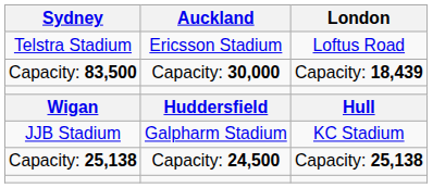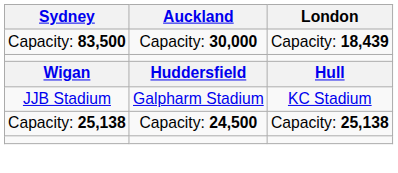 <table class="wikitable" style="text-align:center">
 <tr>
 <th><a href='#'>Sydney</a></th>
 <th><a href='#'>Auckland</a></th>
 <th>London</th>
-</tr>
-<tr>
-<td><a href='#'>Telstra Stadium</a></td>
-<td><a href='#'>Ericsson Stadium</a></td>
-<td><a href='#'>Loftus Road</a></td>
 </tr>
 <tr>
 <td>Capacity: <strong>83,500</strong></td>
 <td>Capacity: <strong>30,000</strong></td>
 <td>Capacity: <strong>18,439</strong></td>
 </tr>
 <tr>
 <td></td>
 <td></td>
 <td></td>
 </tr>
 <tr>
 <th><a href='#'>Wigan</a></th>
 <th><a href='#'>Huddersfield</a></th>
 <th><a href='#'>Hull</a></th>
 </tr>
 <tr>
 <td><a href='#'>JJB Stadium</a></td>
 <td><a href='#'>Galpharm Stadium</a></td>
 <td><a href='#'>KC Stadium</a></td>
 </tr>
 <tr>
 <td>Capacity: <strong>25,138</strong></td>
 <td>Capacity: <strong>24,500</strong></td>
 <td>Capacity: <strong>25,138</strong></td>
 </tr>
 <tr>
 <td></td>
 <td></td>
 <td></td>
 </tr>
 </table>
